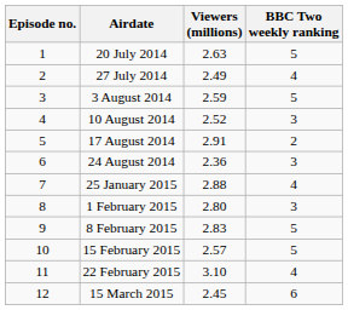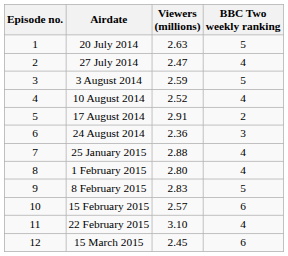 <table class="wikitable" style="text-align:center;">
 <tr>
 <th>Episode no.</th>
 <th>Airdate</th>
 <th>Viewers<br>(millions)</th>
 <th>BBC Two<br>weekly ranking</th>
 </tr>
 <tr>
 <td>1</td>
 <td>20 July 2014</td>
 <td>2.63</td>
 <td>5</td>
 </tr>
 <tr>
 <td>2</td>
 <td>27 July 2014</td>
-<td>2.49</td>
+<td>2.47</td>
 <td>4</td>
 </tr>
 <tr>
 <td>3</td>
 <td>3 August 2014</td>
 <td>2.59</td>
 <td>5</td>
 </tr>
 <tr>
 <td>4</td>
 <td>10 August 2014</td>
 <td>2.52</td>
-<td>3</td>
+<td>4</td>
 </tr>
 <tr>
 <td>5</td>
 <td>17 August 2014</td>
 <td>2.91</td>
 <td>2</td>
 </tr>
 <tr>
 <td>6</td>
 <td>24 August 2014</td>
 <td>2.36</td>
 <td>3</td>
 </tr>
 <tr>
 <td>7</td>
 <td>25 January 2015</td>
 <td>2.88</td>
 <td>4</td>
 </tr>
 <tr>
 <td>8</td>
 <td>1 February 2015</td>
 <td>2.80</td>
-<td>3</td>
+<td>4</td>
 </tr>
 <tr>
 <td>9</td>
 <td>8 February 2015</td>
 <td>2.83</td>
 <td>5</td>
 </tr>
 <tr>
 <td>10</td>
 <td>15 February 2015</td>
 <td>2.57</td>
-<td>5</td>
+<td>6</td>
 </tr>
 <tr>
 <td>11</td>
 <td>22 February 2015</td>
 <td>3.10</td>
 <td>4</td>
 </tr>
 <tr>
 <td>12</td>
 <td>15 March 2015</td>
 <td>2.45</td>
 <td>6</td>
 </tr>
 </table>
